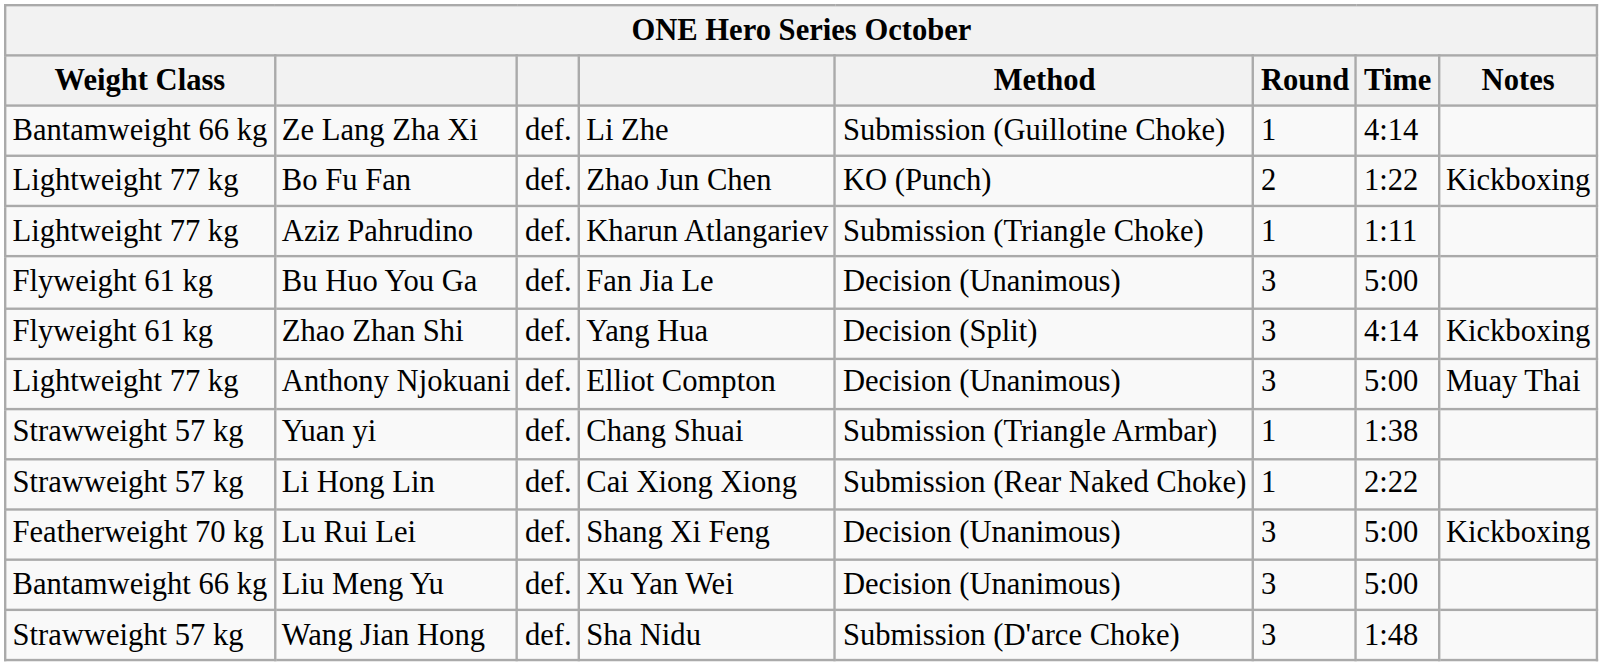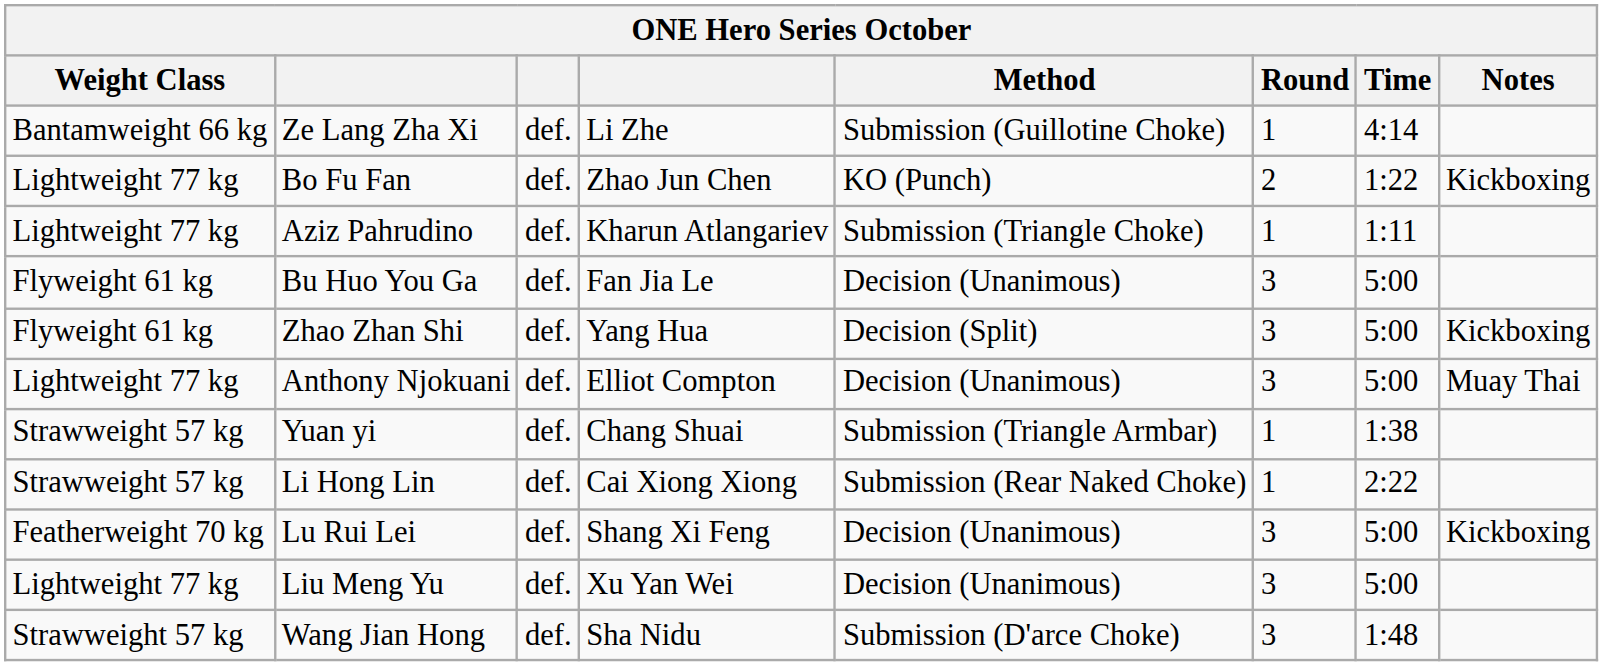 <table class="wikitable" style="font-size: 80%;">
 <tr>
 <th colspan="8"><strong>ONE Hero Series October</strong></th>
 </tr>
 <tr>
 <th colspan="1">Weight Class</th>
 <th colspan="1"></th>
 <th colspan="1"></th>
 <th colspan="1"></th>
 <th colspan="1">Method</th>
 <th colspan="1">Round</th>
 <th colspan="1">Time</th>
 <th colspan="1">Notes</th>
 </tr>
 <tr>
 <td>Bantamweight 66 kg</td>
 <td> Ze Lang Zha Xi</td>
 <td>def.</td>
 <td> Li Zhe</td>
 <td>Submission (Guillotine Choke)</td>
 <td>1</td>
 <td>4:14</td>
 <td></td>
 </tr>
 <tr>
 <td>Lightweight 77 kg</td>
 <td> Bo Fu Fan</td>
 <td>def.</td>
 <td> Zhao Jun Chen</td>
 <td>KO (Punch)</td>
 <td>2</td>
 <td>1:22</td>
 <td>Kickboxing</td>
 </tr>
 <tr>
 <td>Lightweight 77 kg</td>
 <td> Aziz Pahrudino</td>
 <td>def.</td>
 <td> Kharun Atlangariev</td>
 <td>Submission (Triangle Choke)</td>
 <td>1</td>
 <td>1:11</td>
 <td></td>
 </tr>
 <tr>
 <td>Flyweight 61 kg</td>
 <td> Bu Huo You Ga</td>
 <td>def.</td>
 <td> Fan Jia Le</td>
 <td>Decision (Unanimous)</td>
 <td>3</td>
 <td>5:00</td>
 <td></td>
 </tr>
 <tr>
 <td>Flyweight 61 kg</td>
 <td> Zhao Zhan Shi</td>
 <td>def.</td>
 <td> Yang Hua</td>
 <td>Decision (Split)</td>
 <td>3</td>
-<td>4:14</td>
+<td>5:00</td>
 <td>Kickboxing</td>
 </tr>
 <tr>
 <td>Lightweight 77 kg</td>
 <td> Anthony Njokuani</td>
 <td>def.</td>
 <td> Elliot Compton</td>
 <td>Decision (Unanimous)</td>
 <td>3</td>
 <td>5:00</td>
 <td>Muay Thai</td>
 </tr>
 <tr>
 <td>Strawweight 57 kg</td>
 <td> Yuan yi</td>
 <td>def.</td>
 <td> Chang Shuai</td>
 <td>Submission (Triangle Armbar)</td>
 <td>1</td>
 <td>1:38</td>
 <td></td>
 </tr>
 <tr>
 <td>Strawweight 57 kg</td>
 <td> Li Hong Lin</td>
 <td>def.</td>
 <td> Cai Xiong Xiong</td>
 <td>Submission (Rear Naked Choke)</td>
 <td>1</td>
 <td>2:22</td>
 <td></td>
 </tr>
 <tr>
 <td>Featherweight 70 kg</td>
 <td> Lu Rui Lei</td>
 <td>def.</td>
 <td> Shang Xi Feng</td>
 <td>Decision (Unanimous)</td>
 <td>3</td>
 <td>5:00</td>
 <td>Kickboxing</td>
 </tr>
 <tr>
-<td>Bantamweight 66 kg</td>
+<td>Lightweight 77 kg</td>
 <td> Liu Meng Yu</td>
 <td>def.</td>
 <td> Xu Yan Wei</td>
 <td>Decision (Unanimous)</td>
 <td>3</td>
 <td>5:00</td>
 <td></td>
 </tr>
 <tr>
 <td>Strawweight 57 kg</td>
 <td> Wang Jian Hong</td>
 <td>def.</td>
 <td> Sha Nidu</td>
 <td>Submission (D'arce Choke)</td>
 <td>3</td>
 <td>1:48</td>
 <td></td>
 </tr>
 </table>
